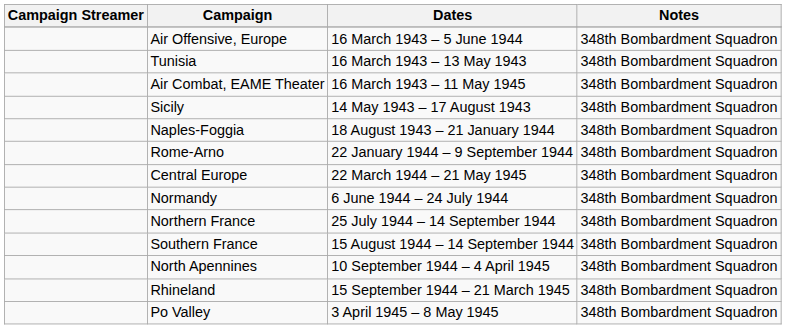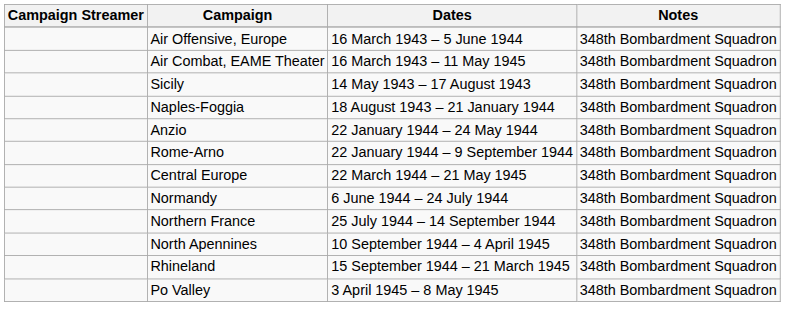 <table class="wikitable">
 <tr style="background:#efefef;">
 <th>Campaign Streamer</th>
 <th>Campaign</th>
 <th>Dates</th>
 <th>Notes</th>
 </tr>
 <tr>
 </tr>
 <tr>
 <td></td>
 <td>Air Offensive, Europe</td>
 <td>16 March 1943 – 5 June 1944</td>
-<td>348th Bombardment Squadron</td>
-</tr>
-<tr>
-<td></td>
-<td>Tunisia</td>
-<td>16 March 1943 – 13 May 1943</td>
 <td>348th Bombardment Squadron</td>
 </tr>
 <tr>
 <td></td>
 <td>Air Combat, EAME Theater</td>
 <td>16 March 1943 – 11 May 1945</td>
 <td>348th Bombardment Squadron</td>
 </tr>
 <tr>
 <td></td>
 <td>Sicily</td>
 <td>14 May 1943 – 17 August 1943</td>
 <td>348th Bombardment Squadron</td>
 </tr>
 <tr>
 <td></td>
 <td>Naples-Foggia</td>
 <td>18 August 1943 – 21 January 1944</td>
+<td>348th Bombardment Squadron</td>
+</tr>
+<tr>
+<td></td>
+<td>Anzio</td>
+<td>22 January 1944 – 24 May 1944</td>
 <td>348th Bombardment Squadron</td>
 </tr>
 <tr>
 <td></td>
 <td>Rome-Arno</td>
 <td>22 January 1944 – 9 September 1944</td>
 <td>348th Bombardment Squadron</td>
 </tr>
 <tr>
 <td></td>
 <td>Central Europe</td>
 <td>22 March 1944 – 21 May 1945</td>
 <td>348th Bombardment Squadron</td>
 </tr>
 <tr>
 <td></td>
 <td>Normandy</td>
 <td>6 June 1944 – 24 July 1944</td>
 <td>348th Bombardment Squadron</td>
 </tr>
 <tr>
 <td></td>
 <td>Northern France</td>
 <td>25 July 1944 – 14 September 1944</td>
 <td>348th Bombardment Squadron</td>
 </tr>
 <tr>
 <td></td>
-<td>Southern France</td>
-<td>15 August 1944 – 14 September 1944</td>
-<td>348th Bombardment Squadron</td>
-</tr>
-<tr>
-<td></td>
 <td>North Apennines</td>
 <td>10 September 1944 – 4 April 1945</td>
 <td>348th Bombardment Squadron</td>
 </tr>
 <tr>
 <td></td>
 <td>Rhineland</td>
 <td>15 September 1944 – 21 March 1945</td>
 <td>348th Bombardment Squadron</td>
 </tr>
 <tr>
 <td></td>
 <td>Po Valley</td>
 <td>3 April 1945 – 8 May 1945</td>
 <td>348th Bombardment Squadron</td>
 </tr>
 </table>
